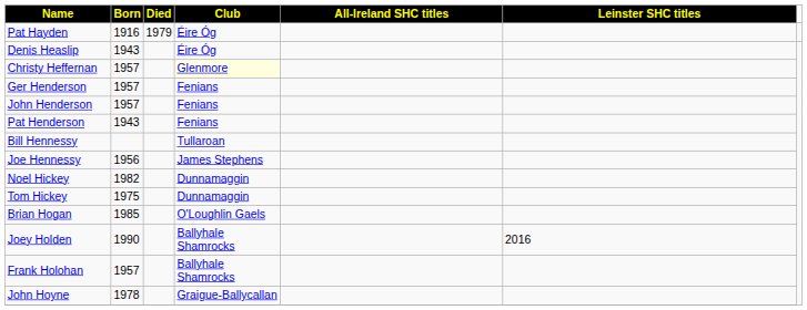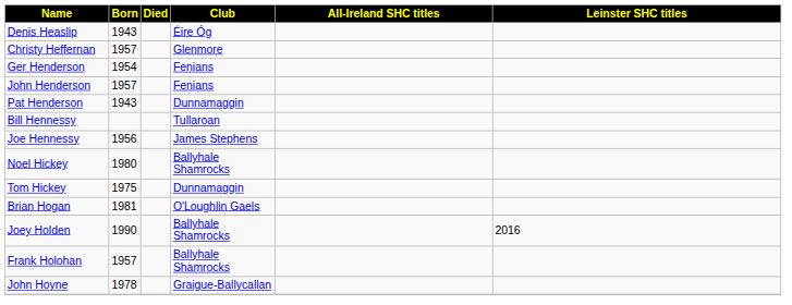 <table align=top class="wikitable">
 <tr>
 <th style="background:black; color:yellow;" width=140>Name</th>
 <th style="background:black; color:yellow;" width=25>Born</th>
 <th style="background:black; color:yellow;" width=25>Died</th>
 <th style="background:black; color:yellow;" width=140>Club</th>
 <th style="background:black; color:yellow;" width=300>All-Ireland SHC titles</th>
 <th style="background:black; color:yellow;" width=400>Leinster SHC titles</th>
-</tr>
-<tr>
-<td><a href='#'>Pat Hayden</a></td>
-<td>1916</td>
-<td>1979</td>
-<td><a href='#'>Éire Óg</a></td>
-<td></td>
-<td></td>
-<td></td>
 </tr>
 <tr>
 <td><a href='#'>Denis Heaslip</a></td>
 <td>1943</td>
 <td></td>
 <td><a href='#'>Éire Óg</a></td>
 <td></td>
 <td></td>
 </tr>
 <tr>
 <td><a href='#'>Christy Heffernan</a></td>
 <td>1957</td>
 <td></td>
-<td style="background: lightyellow;"><a href='#'>Glenmore</a></td>
+<td><a href='#'>Glenmore</a></td>
 <td></td>
 <td></td>
 </tr>
 <tr>
 <td><a href='#'>Ger Henderson</a></td>
-<td>1957</td>
+<td>1954</td>
 <td></td>
 <td><a href='#'>Fenians</a></td>
 <td></td>
 <td></td>
 </tr>
 <tr>
 <td><a href='#'>John Henderson</a></td>
 <td>1957</td>
 <td></td>
 <td><a href='#'>Fenians</a></td>
 <td></td>
 <td></td>
 </tr>
 <tr>
 <td><a href='#'>Pat Henderson</a></td>
 <td>1943</td>
 <td></td>
-<td><a href='#'>Fenians</a></td>
+<td><a href='#'>Dunnamaggin</a></td>
 <td></td>
 <td></td>
 </tr>
 <tr>
 <td><a href='#'>Bill Hennessy</a></td>
 <td></td>
 <td></td>
 <td><a href='#'>Tullaroan</a></td>
 <td></td>
 <td></td>
 </tr>
 <tr>
 <td><a href='#'>Joe Hennessy</a></td>
 <td>1956</td>
 <td></td>
 <td><a href='#'>James Stephens</a></td>
 <td></td>
 <td></td>
 </tr>
 <tr>
 <td><a href='#'>Noel Hickey</a></td>
-<td>1982</td>
+<td>1980</td>
 <td></td>
-<td><a href='#'>Dunnamaggin</a></td>
+<td><a href='#'>Ballyhale Shamrocks</a></td>
 <td></td>
 <td></td>
 </tr>
 <tr>
 <td><a href='#'>Tom Hickey</a></td>
 <td>1975</td>
 <td></td>
 <td><a href='#'>Dunnamaggin</a></td>
 <td></td>
 <td></td>
 </tr>
 <tr>
 <td><a href='#'>Brian Hogan</a></td>
-<td>1985</td>
+<td>1981</td>
 <td></td>
 <td><a href='#'>O'Loughlin Gaels</a></td>
 <td></td>
 <td></td>
 </tr>
 <tr>
 <td><a href='#'>Joey Holden</a></td>
 <td>1990</td>
 <td></td>
 <td><a href='#'>Ballyhale Shamrocks</a></td>
 <td></td>
 <td>2016</td>
 </tr>
 <tr>
 <td><a href='#'>Frank Holohan</a></td>
 <td>1957</td>
 <td></td>
 <td><a href='#'>Ballyhale Shamrocks</a></td>
 <td></td>
 <td></td>
 </tr>
 <tr>
 <td><a href='#'>John Hoyne</a></td>
 <td>1978</td>
 <td></td>
 <td><a href='#'>Graigue-Ballycallan</a></td>
 <td></td>
 <td></td>
 </tr>
 <tr>
 </tr>
 </table>
